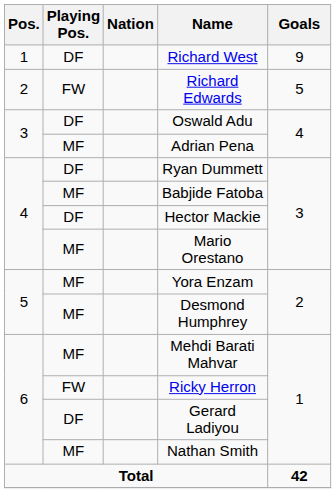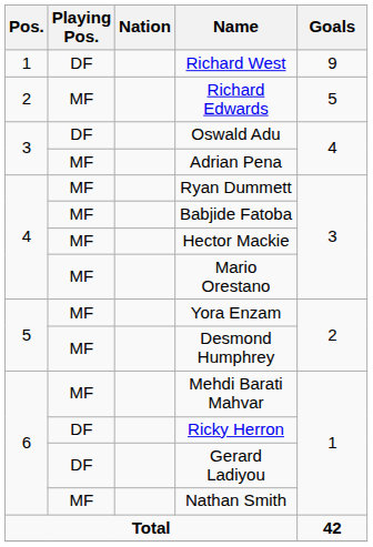 <table class="wikitable sortable" style="font-size:100%; text-align:center">
 <tr>
 <th width=15>Pos.</th>
 <th width=15>Playing Pos.</th>
 <th width=15>Nation</th>
 <th width=110>Name</th>
 <th width=60>Goals</th>
 </tr>
 <tr>
 <td>1</td>
 <td>DF</td>
 <td></td>
 <td><a href='#'>Richard West</a></td>
 <td>9</td>
 </tr>
 <tr>
 <td>2</td>
-<td>FW</td>
+<td>MF</td>
 <td></td>
 <td><a href='#'>Richard Edwards</a></td>
 <td>5</td>
 </tr>
 <tr>
 <td rowspan=2>3</td>
 <td>DF</td>
 <td></td>
 <td>Oswald Adu</td>
 <td rowspan=2>4</td>
 </tr>
 <tr>
 <td>MF</td>
 <td></td>
 <td>Adrian Pena</td>
 </tr>
 <tr>
 <td rowspan=4>4</td>
-<td>DF</td>
+<td>MF</td>
 <td></td>
 <td>Ryan Dummett</td>
 <td rowspan=4>3</td>
 </tr>
 <tr>
 <td>MF</td>
 <td></td>
 <td>Babjide Fatoba</td>
 </tr>
 <tr>
-<td>DF</td>
+<td>MF</td>
 <td></td>
 <td>Hector Mackie</td>
 </tr>
 <tr>
 <td>MF</td>
 <td></td>
 <td>Mario Orestano</td>
 </tr>
 <tr>
 <td rowspan=2>5</td>
 <td>MF</td>
 <td></td>
 <td>Yora Enzam</td>
 <td rowspan=2>2</td>
 </tr>
 <tr>
 <td>MF</td>
 <td></td>
 <td>Desmond Humphrey</td>
 </tr>
 <tr>
 <td rowspan=4>6</td>
 <td>MF</td>
 <td></td>
 <td>Mehdi Barati Mahvar</td>
 <td rowspan=4>1</td>
 </tr>
 <tr>
-<td>FW</td>
+<td>DF</td>
 <td></td>
 <td><a href='#'>Ricky Herron</a></td>
 </tr>
 <tr>
 <td>DF</td>
 <td></td>
 <td>Gerard Ladiyou</td>
 </tr>
 <tr>
 <td>MF</td>
 <td></td>
 <td>Nathan Smith</td>
 </tr>
 <tr>
 <td colspan=4><strong>Total</strong></td>
 <td><strong>42</strong></td>
 </tr>
 <tr>
 </tr>
 </table>
